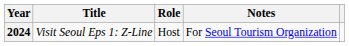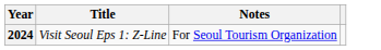 <table class="wikitable plainrowheaders">
 <tr>
 <th scope="col">Year</th>
 <th scope="col">Title</th>
-<th scope="col">Role</th>
 <th scope="col">Notes</th>
 <th class="unsortable" scope="col"></th>
 </tr>
 <tr>
 <th scope="row">2024</th>
 <td><em>Visit Seoul Eps 1: Z-Line</em></td>
-<td>Host</td>
 <td>For <a href='#'>Seoul Tourism Organization</a></td>
 <td style="text-align:center"></td>
 </tr>
 </table>
